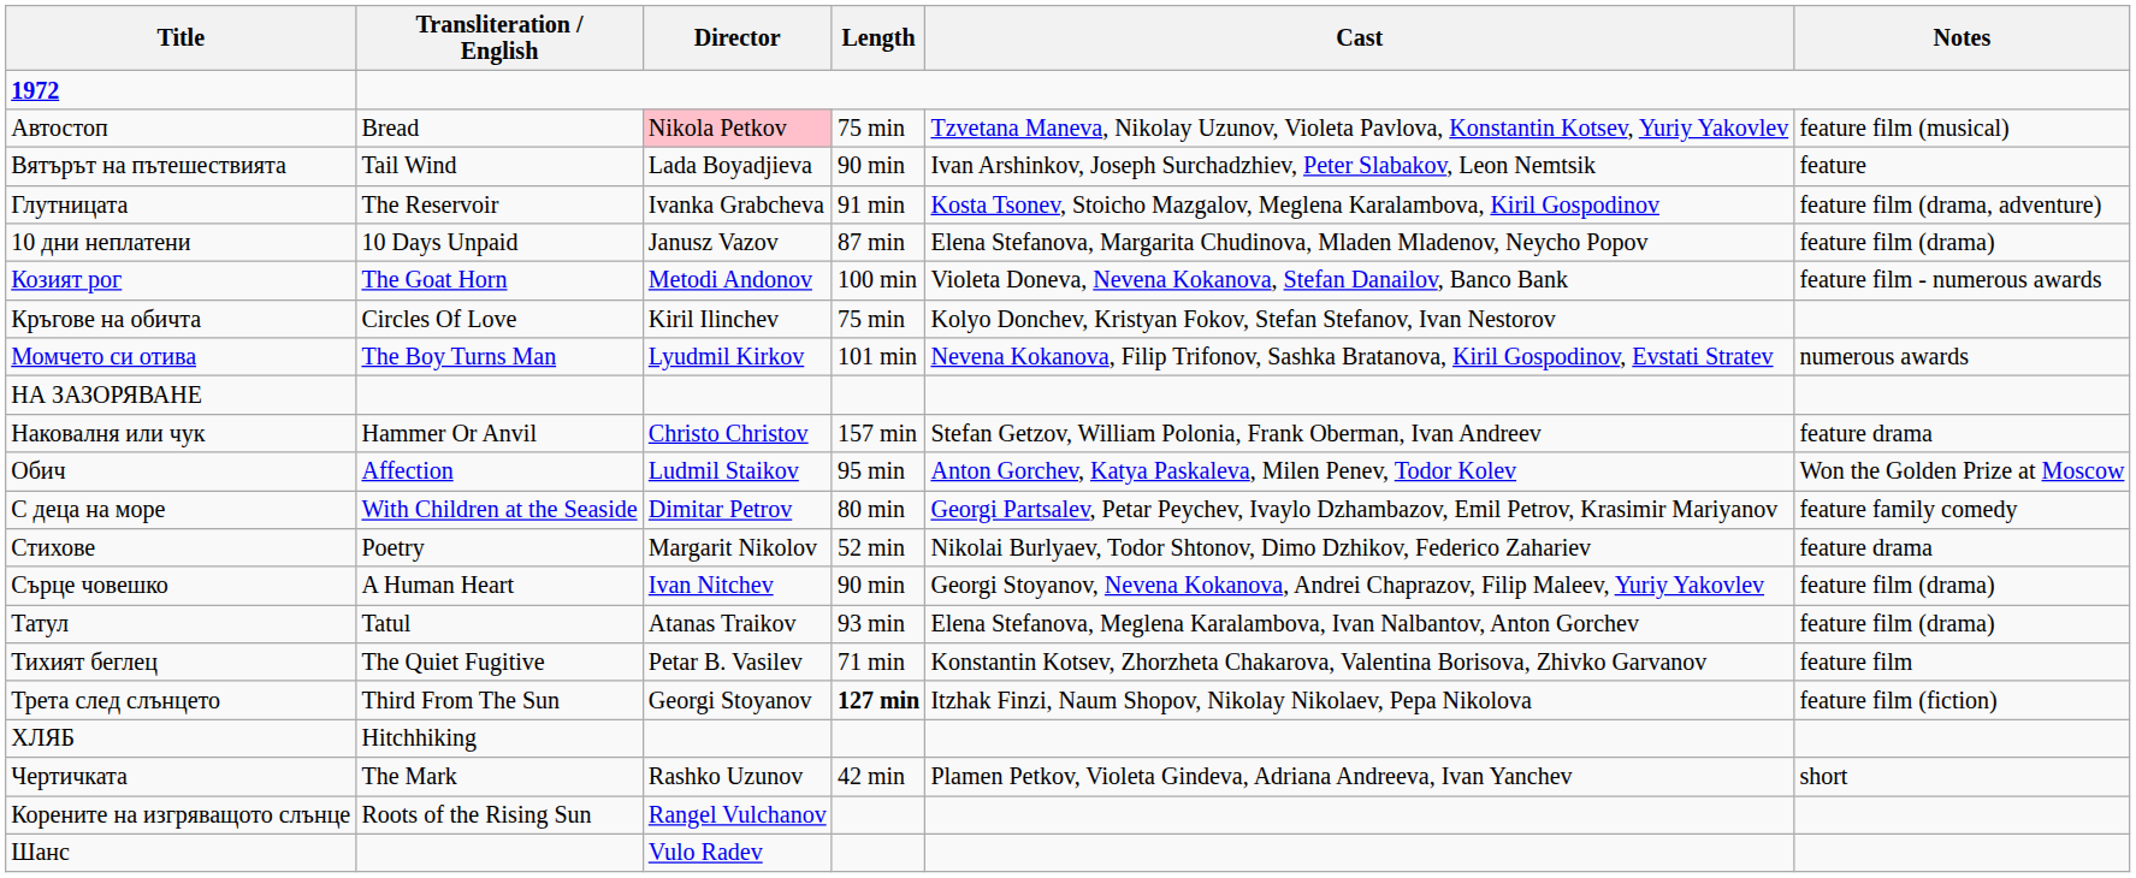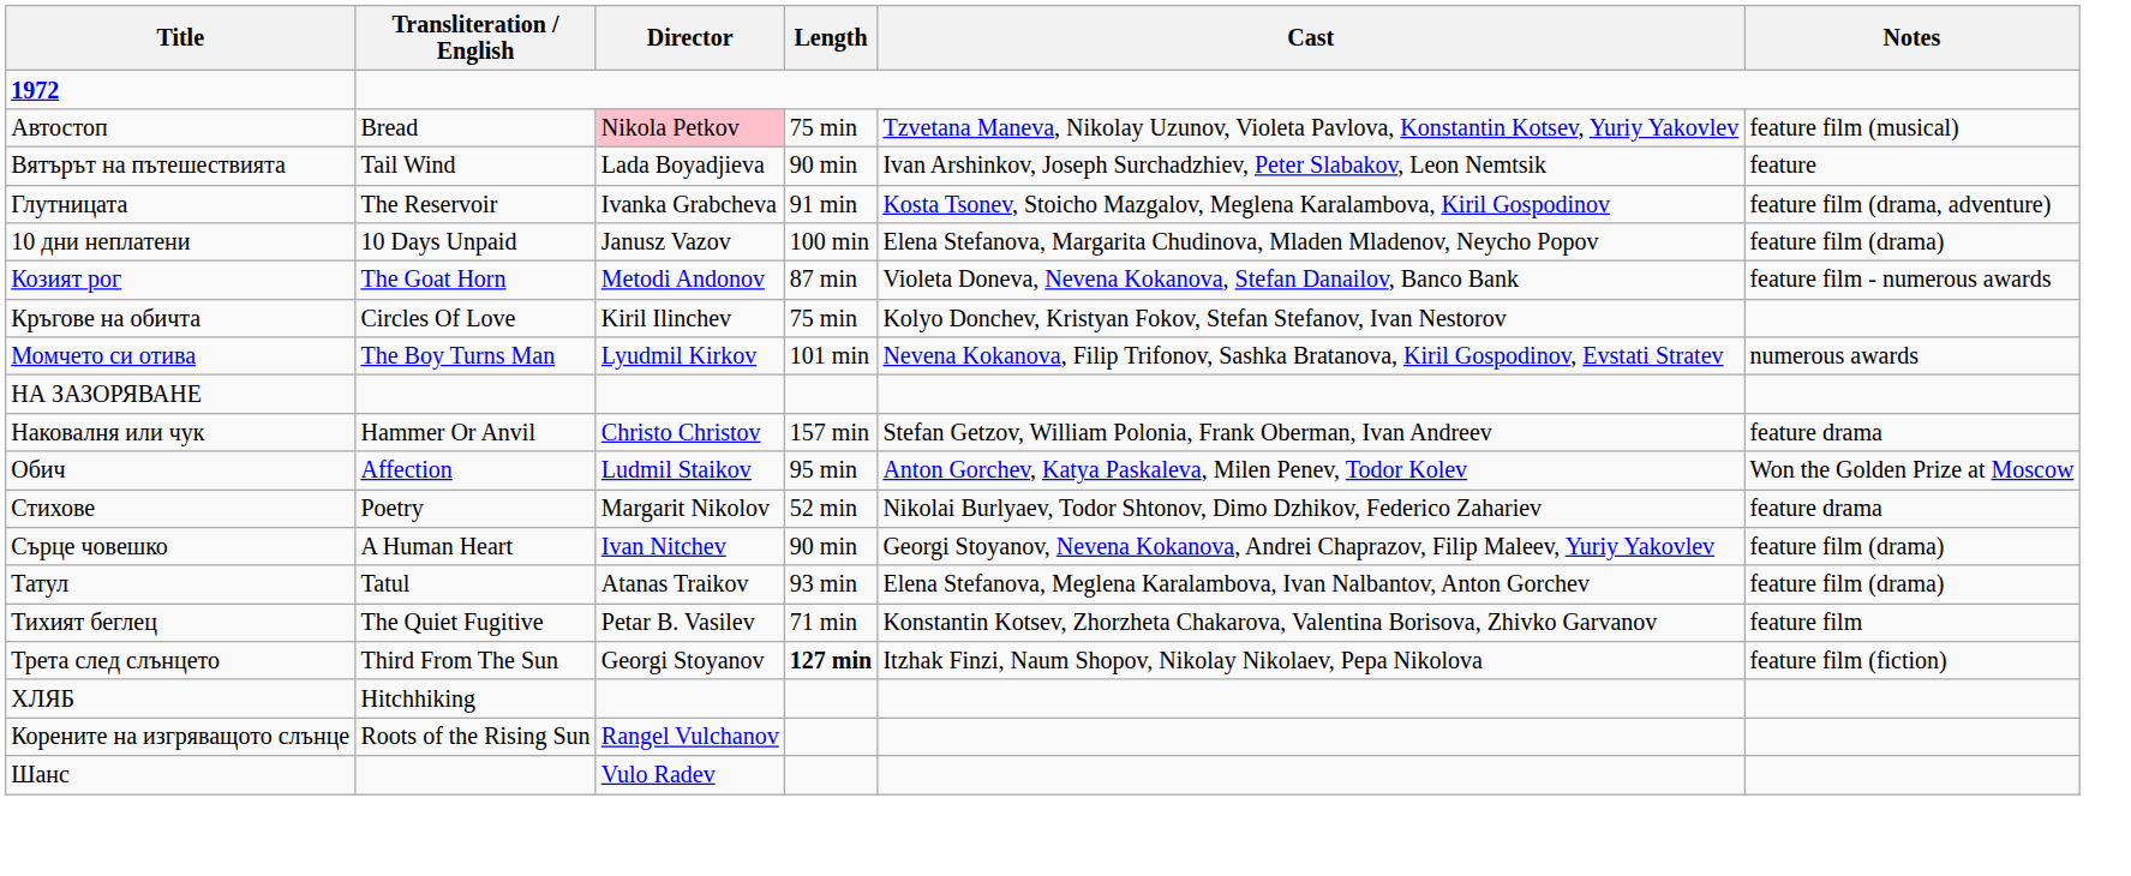 <table class="wikitable">
 <tr>
 <th>Title</th>
 <th>Transliteration / <br>English</th>
 <th>Director</th>
 <th>Length</th>
 <th>Cast</th>
 <th>Notes</th>
 </tr>
 <tr>
 <td><strong><a href='#'>1972</a></strong></td>
 </tr>
 <tr>
 <td>Автостоп</td>
 <td>Bread</td>
 <td style="background: pink;">Nikola Petkov</td>
 <td>75 min</td>
 <td><a href='#'>Tzvetana Maneva</a>, Nikolay Uzunov, Violeta Pavlova, <a href='#'>Konstantin Kotsev</a>, <a href='#'>Yuriy Yakovlev</a></td>
 <td>feature film (musical)</td>
 </tr>
 <tr>
 <td>Вятърът на пътешествията</td>
 <td>Tail Wind</td>
 <td>Lada Boyadjieva</td>
 <td>90 min</td>
 <td>Ivan Arshinkov, Joseph Surchadzhiev, <a href='#'>Peter Slabakov</a>, Leon Nemtsik</td>
 <td>feature</td>
 </tr>
 <tr>
 <td>Глутницата</td>
 <td>The Reservoir</td>
 <td>Ivanka Grabcheva</td>
 <td>91 min</td>
 <td><a href='#'>Kosta Tsonev</a>, Stoicho Mazgalov, Meglena Karalambova, <a href='#'>Kiril Gospodinov</a></td>
 <td>feature film (drama, adventure)</td>
 </tr>
 <tr>
 <td>10 дни неплатени</td>
 <td>10 Days Unpaid</td>
 <td>Janusz Vazov</td>
-<td>87 min</td>
+<td>100 min</td>
 <td>Elena Stefanova, Margarita Chudinova, Mladen Mladenov, Neycho Popov</td>
 <td>feature film (drama)</td>
 </tr>
 <tr>
 <td><a href='#'>Козият рог</a></td>
 <td><a href='#'>The Goat Horn</a></td>
 <td><a href='#'>Metodi Andonov</a></td>
-<td>100 min</td>
+<td>87 min</td>
 <td>Violeta Doneva, <a href='#'>Nevena Kokanova</a>, <a href='#'>Stefan Danailov</a>, Banco Bank</td>
 <td>feature film - numerous awards</td>
 </tr>
 <tr>
 <td>Кръгове на обичта</td>
 <td>Circles Of Love</td>
 <td>Kiril Ilinchev</td>
 <td>75 min</td>
 <td>Kolyo Donchev, Kristyan Fokov, Stefan Stefanov, Ivan Nestorov</td>
 <td></td>
 </tr>
 <tr>
 <td><a href='#'>Момчето си отива</a></td>
 <td><a href='#'>The Boy Turns Man</a></td>
 <td><a href='#'>Lyudmil Kirkov</a></td>
 <td>101 min</td>
 <td><a href='#'>Nevena Kokanova</a>, Filip Trifonov, Sashka Bratanova, <a href='#'>Kiril Gospodinov</a>, <a href='#'>Evstati Stratev</a></td>
 <td>numerous awards</td>
 </tr>
 <tr>
 <td>НА ЗАЗОРЯВАНЕ</td>
 <td></td>
 <td></td>
 <td></td>
 <td></td>
 <td></td>
 </tr>
 <tr>
 <td>Наковалня или чук</td>
 <td>Hammer Or Anvil</td>
 <td><a href='#'>Christo Christov</a></td>
 <td>157 min</td>
 <td>Stefan Getzov, William Polonia, Frank Oberman, Ivan Andreev</td>
 <td>feature drama</td>
 </tr>
 <tr>
 <td>Обич</td>
 <td><a href='#'>Affection</a></td>
 <td><a href='#'>Ludmil Staikov</a></td>
 <td>95 min</td>
 <td><a href='#'>Anton Gorchev</a>, <a href='#'>Katya Paskaleva</a>, Milen Penev, <a href='#'>Todor Kolev</a></td>
 <td>Won the Golden Prize at <a href='#'>Moscow</a></td>
-</tr>
-<tr>
-<td>С деца на море</td>
-<td><a href='#'>With Children at the Seaside</a></td>
-<td><a href='#'>Dimitar Petrov</a></td>
-<td>80 min</td>
-<td><a href='#'>Georgi Partsalev</a>, Petar Peychev, Ivaylo Dzhambazov, Emil Petrov, Krasimir Mariyanov</td>
-<td>feature family comedy</td>
 </tr>
 <tr>
 <td>Стихове</td>
 <td>Poetry</td>
 <td>Margarit Nikolov</td>
 <td>52 min</td>
 <td>Nikolai Burlyaev, Todor Shtonov, Dimo Dzhikov, Federico Zahariev</td>
 <td>feature drama</td>
 </tr>
 <tr>
 <td>Сърце човешко</td>
 <td>A Human Heart</td>
 <td><a href='#'>Ivan Nitchev</a></td>
 <td>90 min</td>
 <td>Georgi Stoyanov, <a href='#'>Nevena Kokanova</a>, Andrei Chaprazov, Filip Maleev, <a href='#'>Yuriy Yakovlev</a></td>
 <td>feature film (drama)</td>
 </tr>
 <tr>
 <td>Татул</td>
 <td>Tatul</td>
 <td>Atanas Traikov</td>
 <td>93 min</td>
 <td>Elena Stefanova, Meglena Karalambova, Ivan Nalbantov, Anton Gorchev</td>
 <td>feature film (drama)</td>
 </tr>
 <tr>
 <td>Тихият беглец</td>
 <td>The Quiet Fugitive</td>
 <td>Petar B. Vasilev</td>
 <td>71 min</td>
 <td>Konstantin Kotsev, Zhorzheta Chakarova, Valentina Borisova, Zhivko Garvanov</td>
 <td>feature film</td>
 </tr>
 <tr>
 <td>Трета след слънцето</td>
 <td>Third From The Sun</td>
 <td>Georgi Stoyanov</td>
 <td><strong>127 min</strong></td>
 <td>Itzhak Finzi, Naum Shopov, Nikolay Nikolaev, Pepa Nikolova</td>
 <td>feature film (fiction)</td>
 </tr>
 <tr>
 <td>ХЛЯБ</td>
 <td>Hitchhiking</td>
 <td></td>
 <td></td>
 <td></td>
 <td></td>
 </tr>
 <tr>
-<td>Чертичката</td>
-<td>The Mark</td>
-<td>Rashko Uzunov</td>
-<td>42 min</td>
-<td>Plamen Petkov, Violeta Gindeva, Adriana Andreeva, Ivan Yanchev</td>
-<td>short</td>
-</tr>
-<tr>
 <td>Корените на изгряващото слънце</td>
 <td>Roots of the Rising Sun</td>
 <td><a href='#'>Rangel Vulchanov</a></td>
 <td></td>
 <td></td>
 <td></td>
 </tr>
 <tr>
 <td>Шанс</td>
 <td></td>
 <td><a href='#'>Vulo Radev</a></td>
 <td></td>
 <td></td>
 <td></td>
 </tr>
 </table>
